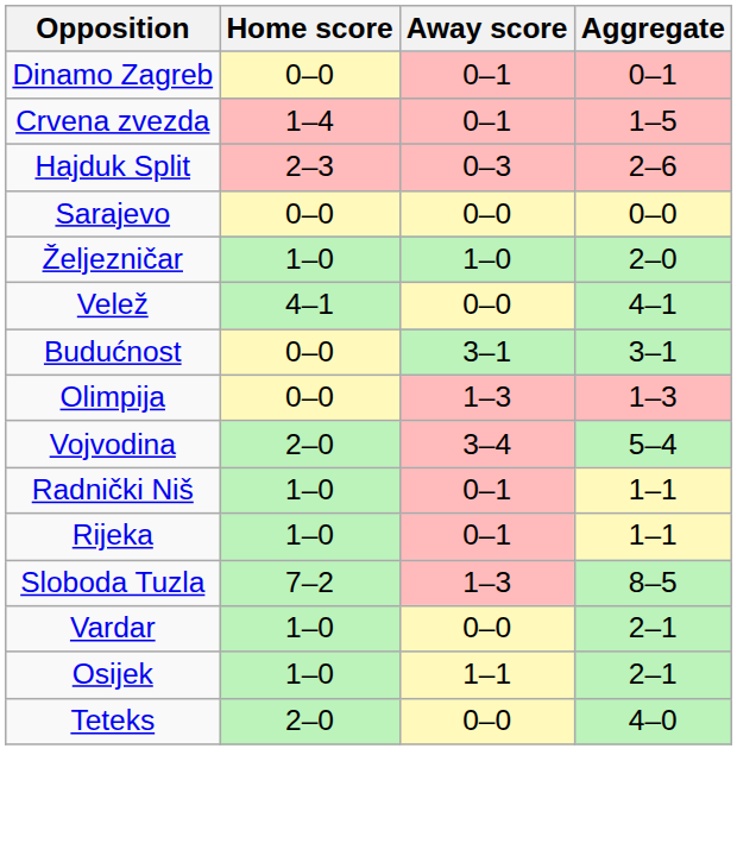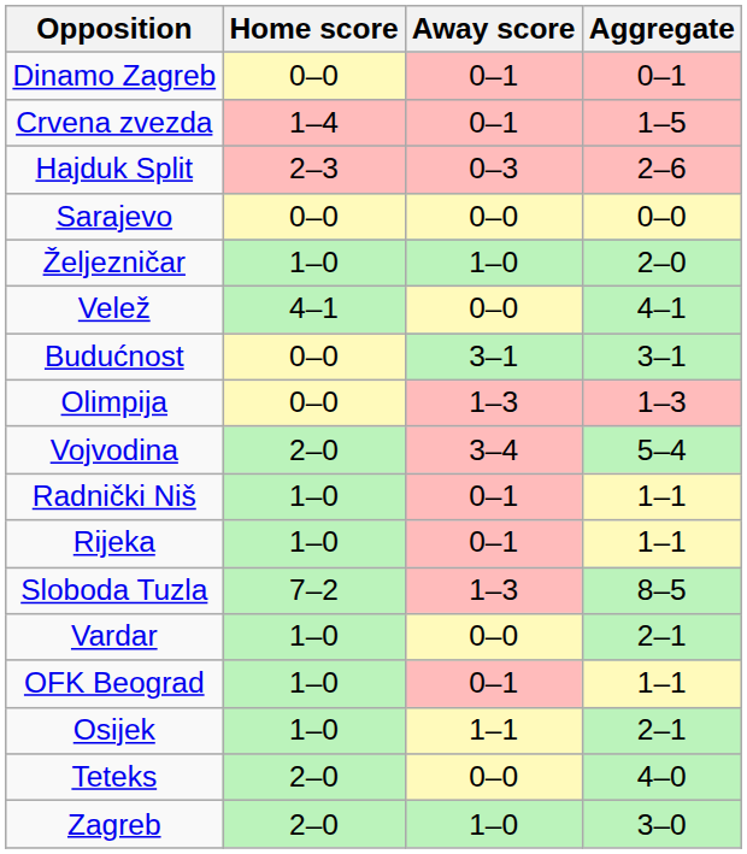 <table class="wikitable" style="text-align: center;">
 <tr>
 <th>Opposition</th>
 <th>Home score</th>
 <th>Away score</th>
 <th>Aggregate</th>
 </tr>
 <tr>
 <td><a href='#'>Dinamo Zagreb</a></td>
 <td style="background:#fffabb;">0–0</td>
 <td style="background:#fbb;">0–1</td>
 <td style="background:#fbb;">0–1</td>
 </tr>
 <tr>
 <td><a href='#'>Crvena zvezda</a></td>
 <td style="background:#fbb;">1–4</td>
 <td style="background:#fbb;">0–1</td>
 <td style="background:#fbb;">1–5</td>
 </tr>
 <tr>
 <td><a href='#'>Hajduk Split</a></td>
 <td style="background:#fbb;">2–3</td>
 <td style="background:#fbb;">0–3</td>
 <td style="background:#fbb;">2–6</td>
 </tr>
 <tr>
 <td><a href='#'>Sarajevo</a></td>
 <td style="background:#fffabb;">0–0</td>
 <td style="background:#fffabb;">0–0</td>
 <td style="background:#fffabb;">0–0</td>
 </tr>
 <tr>
 <td><a href='#'>Željezničar</a></td>
 <td style="background:#bbf3bb;">1–0</td>
 <td style="background:#bbf3bb;">1–0</td>
 <td style="background:#bbf3bb;">2–0</td>
 </tr>
 <tr>
 <td><a href='#'>Velež</a></td>
 <td style="background:#bbf3bb;">4–1</td>
 <td style="background:#fffabb;">0–0</td>
 <td style="background:#bbf3bb;">4–1</td>
 </tr>
 <tr>
 <td><a href='#'>Budućnost</a></td>
 <td style="background:#fffabb;">0–0</td>
 <td style="background:#bbf3bb;">3–1</td>
 <td style="background:#bbf3bb;">3–1</td>
 </tr>
 <tr>
 <td><a href='#'>Olimpija</a></td>
 <td style="background:#fffabb;">0–0</td>
 <td style="background:#fbb;">1–3</td>
 <td style="background:#fbb;">1–3</td>
 </tr>
 <tr>
 <td><a href='#'>Vojvodina</a></td>
 <td style="background:#bbf3bb;">2–0</td>
 <td style="background:#fbb;">3–4</td>
 <td style="background:#bbf3bb;">5–4</td>
 </tr>
 <tr>
 <td><a href='#'>Radnički Niš</a></td>
 <td style="background:#bbf3bb;">1–0</td>
 <td style="background:#fbb;">0–1</td>
 <td style="background:#fffabb;">1–1</td>
 </tr>
 <tr>
 <td><a href='#'>Rijeka</a></td>
 <td style="background:#bbf3bb;">1–0</td>
 <td style="background:#fbb;">0–1</td>
 <td style="background:#fffabb;">1–1</td>
 </tr>
 <tr>
 <td><a href='#'>Sloboda Tuzla</a></td>
 <td style="background:#bbf3bb;">7–2</td>
 <td style="background:#fbb;">1–3</td>
 <td style="background:#bbf3bb;">8–5</td>
 </tr>
 <tr>
 <td><a href='#'>Vardar</a></td>
 <td style="background:#bbf3bb;">1–0</td>
 <td style="background:#fffabb;">0–0</td>
 <td style="background:#bbf3bb;">2–1</td>
 </tr>
 <tr>
+<td><a href='#'>OFK Beograd</a></td>
+<td style="background:#bbf3bb;">1–0</td>
+<td style="background:#fbb;">0–1</td>
+<td style="background:#fffabb;">1–1</td>
+</tr>
+<tr>
 <td><a href='#'>Osijek</a></td>
 <td style="background:#bbf3bb;">1–0</td>
 <td style="background:#fffabb;">1–1</td>
 <td style="background:#bbf3bb;">2–1</td>
 </tr>
 <tr>
 <td><a href='#'>Teteks</a></td>
 <td style="background:#bbf3bb;">2–0</td>
 <td style="background:#fffabb;">0–0</td>
 <td style="background:#bbf3bb;">4–0</td>
 </tr>
+<tr>
+<td><a href='#'>Zagreb</a></td>
+<td style="background:#bbf3bb;">2–0</td>
+<td style="background:#bbf3bb;">1–0</td>
+<td style="background:#bbf3bb;">3–0</td>
+</tr>
 </table>
